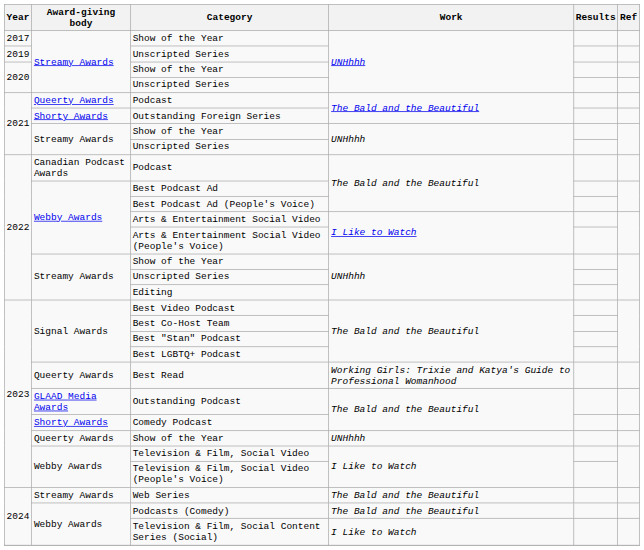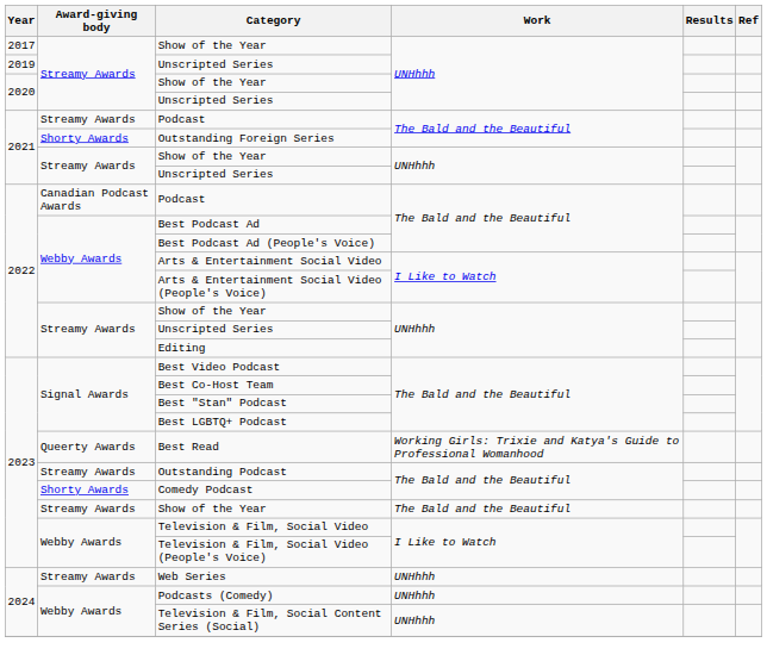 <table class="wikitable sortable">
 <tr>
 <th>Year</th>
 <th>Award-giving body</th>
 <th>Category</th>
 <th>Work</th>
 <th>Results</th>
 <th>Ref</th>
 </tr>
 <tr>
 <td>2017</td>
 <td rowspan="4"><a href='#'>Streamy Awards</a></td>
 <td>Show of the Year</td>
 <td rowspan="4"><em><a href='#'>UNHhhh</a></em></td>
 <td></td>
 <td></td>
 </tr>
 <tr>
 <td>2019</td>
 <td>Unscripted Series</td>
 <td></td>
 <td></td>
 </tr>
 <tr>
 <td rowspan="2">2020</td>
 <td>Show of the Year</td>
 <td></td>
 <td></td>
 </tr>
 <tr>
 <td>Unscripted Series</td>
 <td></td>
 <td></td>
 </tr>
 <tr>
 <td rowspan="4">2021</td>
-<td><a href='#'>Queerty Awards</a></td>
+<td>Streamy Awards</td>
 <td>Podcast</td>
 <td rowspan="2"><em><a href='#'>The Bald and the Beautiful</a></em></td>
 <td></td>
 <td></td>
 </tr>
 <tr>
 <td><a href='#'>Shorty Awards</a></td>
 <td>Outstanding Foreign Series</td>
 <td></td>
 <td></td>
 </tr>
 <tr>
 <td rowspan="2">Streamy Awards</td>
 <td>Show of the Year</td>
 <td rowspan="2"><em>UNHhhh</em></td>
 <td></td>
 <td rowspan="2"></td>
 </tr>
 <tr>
 <td>Unscripted Series</td>
 <td></td>
 </tr>
 <tr>
 <td rowspan="8">2022</td>
 <td>Canadian Podcast Awards</td>
 <td>Podcast</td>
 <td rowspan="3"><em>The Bald and the Beautiful</em></td>
 <td></td>
 <td></td>
 </tr>
 <tr>
 <td rowspan="4"><a href='#'>Webby Awards</a></td>
 <td>Best Podcast Ad</td>
 <td></td>
 <td rowspan="2"></td>
 </tr>
 <tr>
 <td>Best Podcast Ad (People's Voice)</td>
 <td></td>
 </tr>
 <tr>
 <td>Arts & Entertainment Social Video</td>
 <td rowspan="2"><em><a href='#'>I Like to Watch</a></em></td>
 <td></td>
 <td rowspan="2"></td>
 </tr>
 <tr>
 <td>Arts & Entertainment Social Video (People's Voice)</td>
 <td></td>
 </tr>
 <tr>
 <td rowspan="3">Streamy Awards</td>
 <td>Show of the Year</td>
 <td rowspan="3"><em>UNHhhh</em></td>
 <td></td>
 <td rowspan="3"></td>
 </tr>
 <tr>
 <td>Unscripted Series</td>
 <td></td>
 </tr>
 <tr>
 <td>Editing</td>
 <td></td>
 </tr>
 <tr>
 <td rowspan="10">2023</td>
 <td rowspan="4">Signal Awards</td>
 <td>Best Video Podcast</td>
 <td rowspan="4"><em>The Bald and the Beautiful</em></td>
 <td></td>
 <td rowspan="4"></td>
 </tr>
 <tr>
 <td>Best Co-Host Team</td>
 <td></td>
 </tr>
 <tr>
 <td>Best "Stan" Podcast</td>
 <td></td>
 </tr>
 <tr>
 <td>Best LGBTQ+ Podcast</td>
 <td></td>
 </tr>
 <tr>
 <td>Queerty Awards</td>
 <td>Best Read</td>
 <td><em>Working Girls: Trixie and Katya's Guide to Professional Womanhood</em></td>
 <td></td>
 <td></td>
 </tr>
 <tr>
-<td><a href='#'>GLAAD Media Awards</a></td>
+<td>Streamy Awards</td>
 <td>Outstanding Podcast</td>
 <td rowspan="2"><em>The Bald and the Beautiful</em></td>
 <td></td>
 <td></td>
 </tr>
 <tr>
 <td><a href='#'>Shorty Awards</a></td>
 <td>Comedy Podcast</td>
 <td></td>
 <td></td>
 </tr>
 <tr>
-<td>Queerty Awards</td>
+<td>Streamy Awards</td>
 <td>Show of the Year</td>
-<td><em>UNHhhh</em></td>
+<td><em>The Bald and the Beautiful</em></td>
 <td></td>
 <td></td>
 </tr>
 <tr>
 <td rowspan="2">Webby Awards</td>
 <td>Television & Film, Social Video</td>
 <td rowspan="2"><em>I Like to Watch</em></td>
 <td></td>
 <td rowspan="2"></td>
 </tr>
 <tr>
 <td>Television & Film, Social Video (People's Voice)</td>
 <td></td>
 </tr>
 <tr>
 <td rowspan="3">2024</td>
 <td>Streamy Awards</td>
 <td>Web Series</td>
-<td><em>The Bald and the Beautiful</em></td>
+<td><em>UNHhhh</em></td>
 <td></td>
 <td></td>
 </tr>
 <tr>
 <td rowspan="2">Webby Awards</td>
 <td>Podcasts (Comedy)</td>
-<td><em>The Bald and the Beautiful</em></td>
+<td><em>UNHhhh</em></td>
 <td></td>
 <td></td>
 </tr>
 <tr>
 <td>Television & Film, Social Content Series (Social)</td>
-<td><em>I Like to Watch</em></td>
+<td><em>UNHhhh</em></td>
 <td></td>
 <td></td>
 </tr>
 <tr>
 </tr>
 </table>
